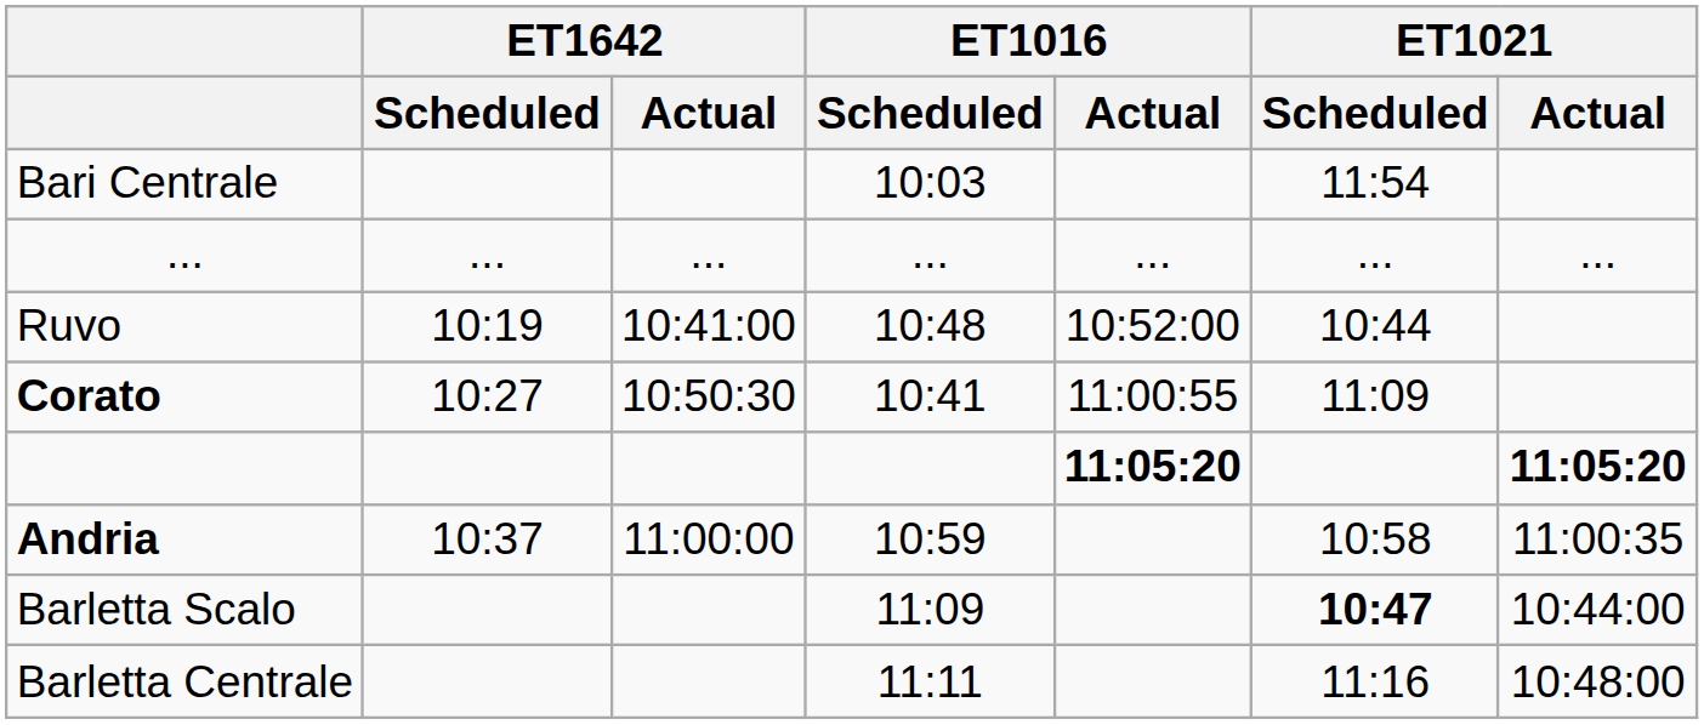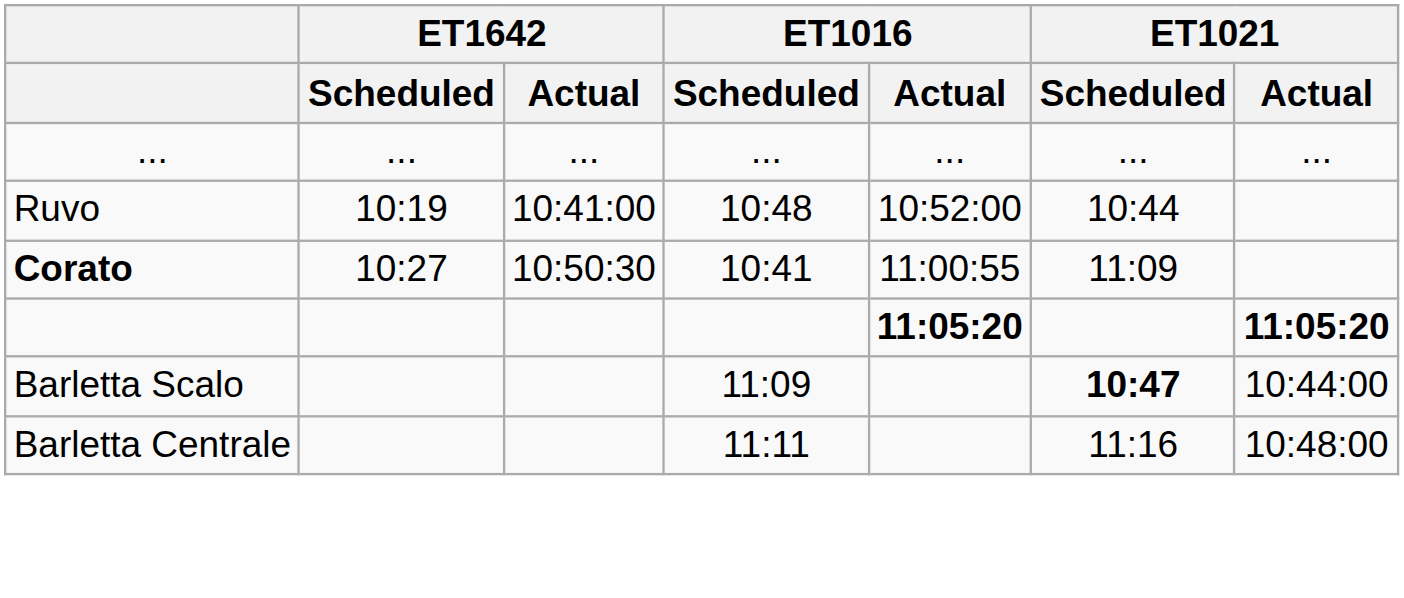 <table class="wikitable " style="float:center;text-align:center">
 <tr style="background:#ececec; vertical-align:top;">
 <th></th>
 <th colspan="2">ET1642</th>
 <th colspan="2">ET1016</th>
 <th colspan="2">ET1021</th>
 </tr>
 <tr>
 <th></th>
 <th>Scheduled</th>
 <th>Actual</th>
 <th>Scheduled</th>
 <th>Actual</th>
 <th>Scheduled</th>
 <th>Actual</th>
-</tr>
-<tr>
-<td align="left">Bari Centrale</td>
-<td></td>
-<td></td>
-<td>10:03</td>
-<td></td>
-<td>11:54</td>
-<td></td>
 </tr>
 <tr>
 <td>...</td>
 <td>...</td>
 <td>...</td>
 <td>...</td>
 <td>...</td>
 <td>...</td>
 <td>...</td>
 </tr>
 <tr>
 <td align=left>Ruvo</td>
 <td>10:19</td>
 <td>10:41:00</td>
 <td>10:48</td>
 <td>10:52:00</td>
 <td>10:44</td>
 <td></td>
 </tr>
 <tr>
 <td align=left><strong>Corato</strong></td>
 <td>10:27</td>
 <td>10:50:30</td>
 <td>10:41</td>
 <td>11:00:55</td>
 <td>11:09</td>
 <td></td>
 </tr>
 <tr>
 <td></td>
 <td></td>
 <td></td>
 <td></td>
 <td><strong>11:05:20</strong></td>
 <td></td>
 <td><strong>11:05:20</strong></td>
 </tr>
 <tr>
-<td align=left><strong>Andria</strong></td>
-<td>10:37</td>
-<td>11:00:00</td>
-<td>10:59</td>
-<td></td>
-<td>10:58</td>
-<td>11:00:35</td>
-</tr>
-<tr>
 <td align=left>Barletta Scalo</td>
 <td></td>
 <td></td>
 <td>11:09</td>
 <td></td>
 <td><strong>10:47</strong></td>
 <td>10:44:00</td>
 </tr>
 <tr>
 <td align=left>Barletta Centrale</td>
 <td></td>
 <td></td>
 <td>11:11</td>
 <td></td>
 <td>11:16</td>
 <td>10:48:00</td>
 </tr>
 </table>
